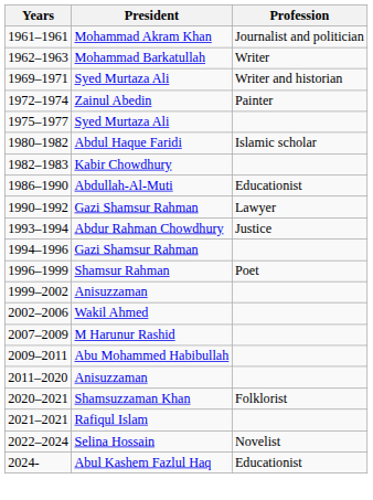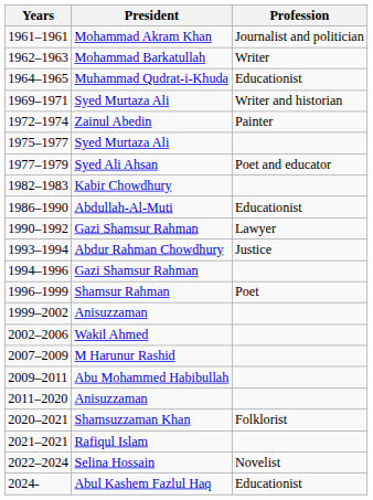 <table class="wikitable sortable" border="1">
 <tr>
 <th>Years</th>
 <th colspan=1>President</th>
 <th>Profession</th>
 </tr>
 <tr>
 <td>1961–1961</td>
 <td><a href='#'>Mohammad Akram Khan</a></td>
 <td>Journalist and politician</td>
 </tr>
 <tr>
 <td>1962–1963</td>
 <td><a href='#'>Mohammad Barkatullah</a></td>
 <td>Writer</td>
 </tr>
 <tr>
+<td>1964–1965</td>
+<td><a href='#'>Muhammad Qudrat-i-Khuda</a></td>
+<td>Educationist</td>
+</tr>
+<tr>
 <td>1969–1971</td>
 <td><a href='#'>Syed Murtaza Ali</a></td>
 <td>Writer and historian</td>
 </tr>
 <tr>
 <td>1972–1974</td>
 <td><a href='#'>Zainul Abedin</a></td>
 <td>Painter</td>
 </tr>
 <tr>
 <td>1975–1977</td>
 <td><a href='#'>Syed Murtaza Ali</a></td>
 <td></td>
 </tr>
 <tr>
-<td>1980–1982</td>
-<td><a href='#'>Abdul Haque Faridi</a></td>
-<td>Islamic scholar</td>
+<td>1977–1979</td>
+<td><a href='#'>Syed Ali Ahsan</a></td>
+<td>Poet and educator</td>
 </tr>
 <tr>
 <td>1982–1983</td>
 <td><a href='#'>Kabir Chowdhury</a></td>
 <td></td>
 </tr>
 <tr>
 <td>1986–1990</td>
 <td><a href='#'>Abdullah-Al-Muti</a></td>
 <td>Educationist</td>
 </tr>
 <tr>
 <td>1990–1992</td>
 <td><a href='#'>Gazi Shamsur Rahman</a></td>
 <td>Lawyer</td>
 </tr>
 <tr>
 <td>1993–1994</td>
 <td><a href='#'>Abdur Rahman Chowdhury</a></td>
 <td>Justice</td>
 </tr>
 <tr>
 <td>1994–1996</td>
 <td><a href='#'>Gazi Shamsur Rahman</a></td>
 <td></td>
 </tr>
 <tr>
 <td>1996–1999</td>
 <td><a href='#'>Shamsur Rahman</a></td>
 <td>Poet</td>
 </tr>
 <tr>
 <td>1999–2002</td>
 <td><a href='#'>Anisuzzaman</a></td>
 <td></td>
 </tr>
 <tr>
 <td>2002–2006</td>
 <td><a href='#'>Wakil Ahmed</a></td>
 <td></td>
 </tr>
 <tr>
 <td>2007–2009</td>
 <td><a href='#'>M Harunur Rashid</a></td>
 <td></td>
 </tr>
 <tr>
 <td>2009–2011</td>
 <td><a href='#'>Abu Mohammed Habibullah</a></td>
 <td></td>
 </tr>
 <tr>
 <td>2011–2020</td>
 <td><a href='#'>Anisuzzaman</a></td>
 <td></td>
 </tr>
 <tr>
 <td>2020–2021</td>
 <td><a href='#'>Shamsuzzaman Khan</a></td>
 <td>Folklorist</td>
 </tr>
 <tr>
 <td>2021–2021</td>
 <td><a href='#'>Rafiqul Islam</a></td>
 <td></td>
 </tr>
 <tr>
 <td>2022–2024</td>
 <td><a href='#'>Selina Hossain</a></td>
 <td>Novelist</td>
 </tr>
 <tr>
 <td>2024-</td>
 <td><a href='#'>Abul Kashem Fazlul Haq</a></td>
 <td>Educationist</td>
 </tr>
 </table>
